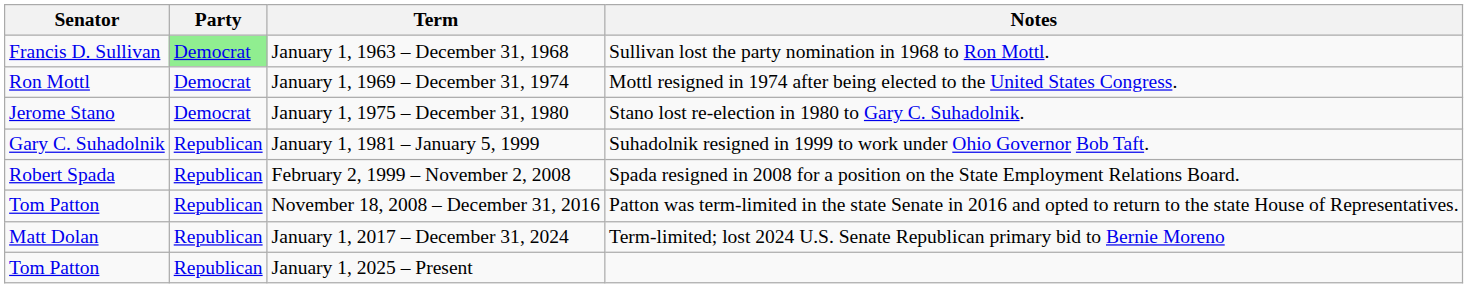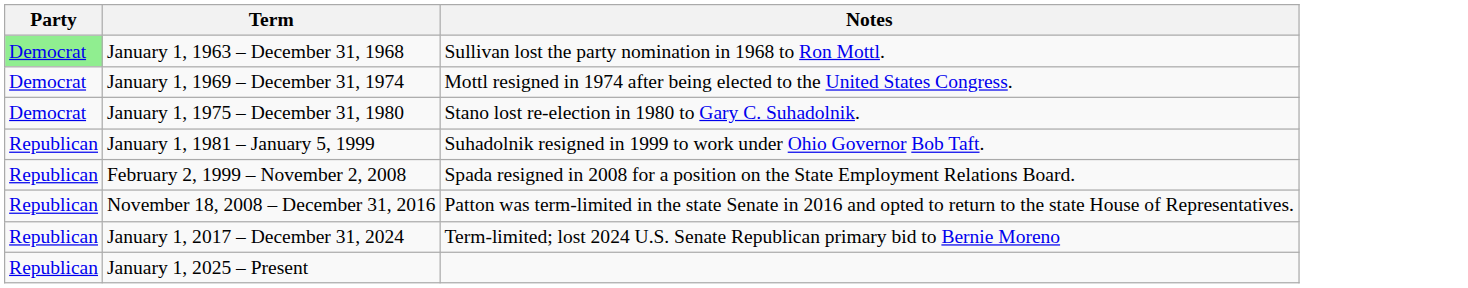 <table class=wikitable>
 <tr valign=bottom>
-<th>Senator</th>
 <th>Party</th>
 <th>Term</th>
 <th>Notes</th>
 </tr>
 <tr>
-<td><a href='#'>Francis D. Sullivan</a></td>
 <td style="background: lightgreen;"><a href='#'>Democrat</a></td>
 <td>January 1, 1963 – December 31, 1968</td>
 <td>Sullivan lost the party nomination in 1968 to <a href='#'>Ron Mottl</a>.</td>
 </tr>
 <tr>
-<td><a href='#'>Ron Mottl</a></td>
 <td><a href='#'>Democrat</a></td>
 <td>January 1, 1969 – December 31, 1974</td>
 <td>Mottl resigned in 1974 after being elected to the <a href='#'>United States Congress</a>.</td>
 </tr>
 <tr>
-<td><a href='#'>Jerome Stano</a></td>
 <td><a href='#'>Democrat</a></td>
 <td>January 1, 1975 – December 31, 1980</td>
 <td>Stano lost re-election in 1980 to <a href='#'>Gary C. Suhadolnik</a>.</td>
 </tr>
 <tr>
-<td><a href='#'>Gary C. Suhadolnik</a></td>
 <td><a href='#'>Republican</a></td>
 <td>January 1, 1981 – January 5, 1999</td>
 <td>Suhadolnik resigned in 1999 to work under <a href='#'>Ohio Governor</a> <a href='#'>Bob Taft</a>.</td>
 </tr>
 <tr>
-<td><a href='#'>Robert Spada</a></td>
 <td><a href='#'>Republican</a></td>
 <td>February 2, 1999 – November 2, 2008</td>
 <td>Spada resigned in 2008 for a position on the State Employment Relations Board.</td>
 </tr>
 <tr>
-<td><a href='#'>Tom Patton</a></td>
 <td><a href='#'>Republican</a></td>
 <td>November 18, 2008 – December 31, 2016</td>
 <td>Patton was term-limited in the state Senate in 2016 and opted to return to the state House of Representatives.</td>
 </tr>
 <tr>
-<td><a href='#'>Matt Dolan</a></td>
 <td><a href='#'>Republican</a></td>
 <td>January 1, 2017 – December 31, 2024</td>
 <td>Term-limited; lost 2024 U.S. Senate Republican primary bid to <a href='#'>Bernie Moreno</a></td>
 </tr>
 <tr>
-<td><a href='#'>Tom Patton</a></td>
 <td><a href='#'>Republican</a></td>
 <td>January 1, 2025 – Present</td>
 <td></td>
 </tr>
 </table>
